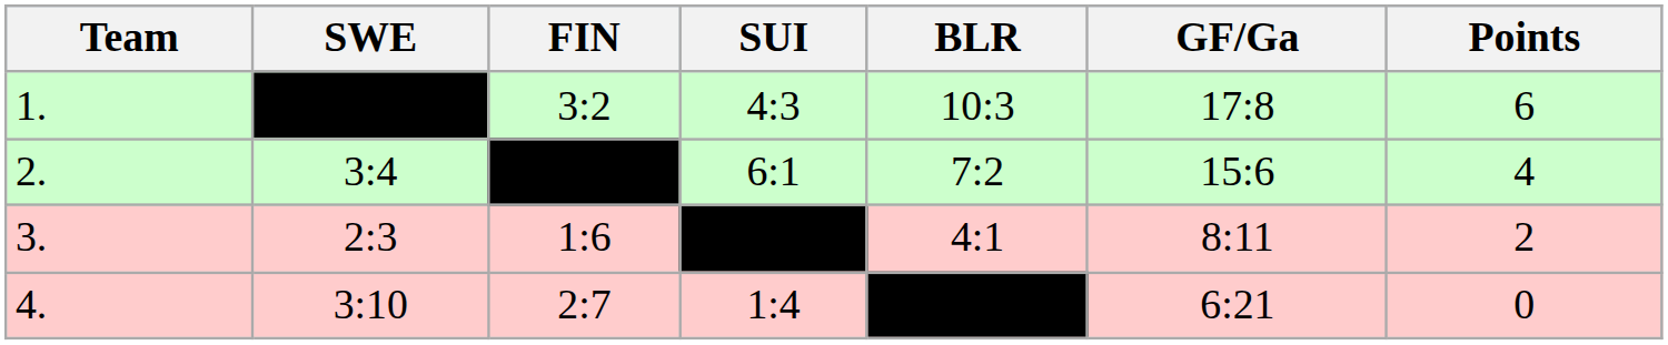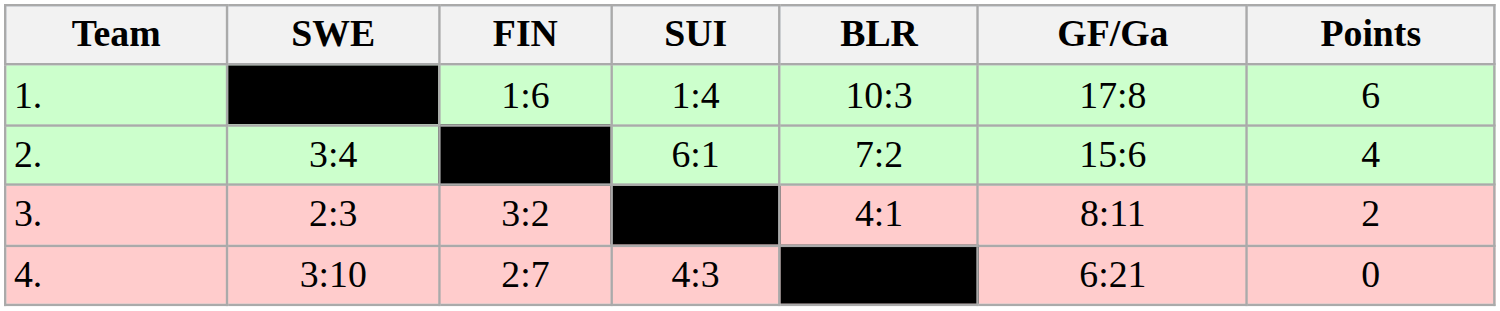 <table class="wikitable" bgcolor="#EFEFFF" width="50%">
 <tr bgcolor="#BCD2EE">
 <th>Team</th>
 <th>SWE</th>
 <th>FIN</th>
 <th>SUI</th>
 <th>BLR</th>
 <th>GF/Ga</th>
 <th>Points</th>
 </tr>
 <tr bgcolor="#ccffcc" align="center">
 <td align="left">1. </td>
 <td style="background:#000000;"></td>
-<td>3:2</td>
-<td>4:3</td>
+<td>1:6</td>
+<td>1:4</td>
 <td>10:3</td>
 <td>17:8</td>
 <td>6</td>
 </tr>
 <tr bgcolor="#ccffcc" align="center">
 <td align="left">2. </td>
 <td>3:4</td>
 <td style="background:#000000;"></td>
 <td>6:1</td>
 <td>7:2</td>
 <td>15:6</td>
 <td>4</td>
 </tr>
 <tr bgcolor="#ffcccc" align="center">
 <td align="left">3. </td>
 <td>2:3</td>
-<td>1:6</td>
+<td>3:2</td>
 <td style="background:#000000;"></td>
 <td>4:1</td>
 <td>8:11</td>
 <td>2</td>
 </tr>
 <tr bgcolor="#ffcccc" align="center">
 <td align="left">4. </td>
 <td>3:10</td>
 <td>2:7</td>
-<td>1:4</td>
+<td>4:3</td>
 <td style="background:#000000;"></td>
 <td>6:21</td>
 <td>0</td>
 </tr>
 </table>
